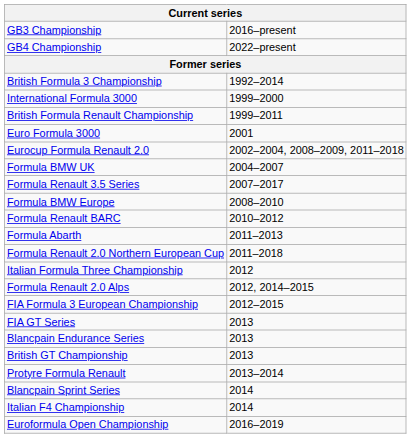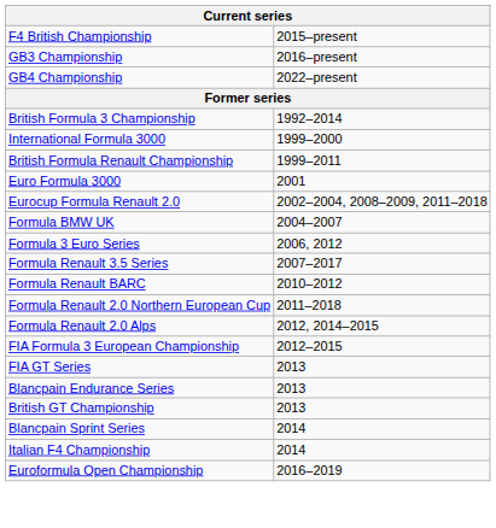 <table class="wikitable" style="font-size:85%;">
 <tr>
 <th colspan=2>Current series</th>
+</tr>
+<tr>
+<td><a href='#'>F4 British Championship</a></td>
+<td>2015–present</td>
 </tr>
 <tr>
 <td><a href='#'>GB3 Championship</a></td>
 <td>2016–present</td>
 </tr>
 <tr>
 <td><a href='#'>GB4 Championship</a></td>
 <td>2022–present</td>
 </tr>
 <tr>
 <th colspan=2>Former series</th>
 </tr>
 <tr>
 <td><a href='#'>British Formula 3 Championship</a></td>
 <td>1992–2014</td>
 </tr>
 <tr>
 <td><a href='#'>International Formula 3000</a></td>
 <td>1999–2000</td>
 </tr>
 <tr>
 <td><a href='#'>British Formula Renault Championship</a></td>
 <td>1999–2011</td>
 </tr>
 <tr>
 <td><a href='#'>Euro Formula 3000</a></td>
 <td>2001</td>
 </tr>
 <tr>
 <td><a href='#'>Eurocup Formula Renault 2.0</a></td>
 <td>2002–2004, 2008–2009, 2011–2018</td>
 </tr>
 <tr>
 <td><a href='#'>Formula BMW UK</a></td>
 <td>2004–2007</td>
 </tr>
 <tr>
+<td><a href='#'>Formula 3 Euro Series</a></td>
+<td>2006, 2012</td>
+</tr>
+<tr>
 <td><a href='#'>Formula Renault 3.5 Series</a></td>
 <td>2007–2017</td>
-</tr>
-<tr>
-<td><a href='#'>Formula BMW Europe</a></td>
-<td>2008–2010</td>
 </tr>
 <tr>
 <td><a href='#'>Formula Renault BARC</a></td>
 <td>2010–2012</td>
 </tr>
 <tr>
-<td><a href='#'>Formula Abarth</a></td>
-<td>2011–2013</td>
-</tr>
-<tr>
 <td><a href='#'>Formula Renault 2.0 Northern European Cup</a></td>
 <td>2011–2018</td>
-</tr>
-<tr>
-<td><a href='#'>Italian Formula Three Championship</a></td>
-<td>2012</td>
 </tr>
 <tr>
 <td><a href='#'>Formula Renault 2.0 Alps</a></td>
 <td>2012, 2014–2015</td>
 </tr>
 <tr>
 <td><a href='#'>FIA Formula 3 European Championship</a></td>
 <td>2012–2015</td>
 </tr>
 <tr>
 <td><a href='#'>FIA GT Series</a></td>
 <td>2013</td>
 </tr>
 <tr>
 <td><a href='#'>Blancpain Endurance Series</a></td>
 <td>2013</td>
 </tr>
 <tr>
 <td><a href='#'>British GT Championship</a></td>
 <td>2013</td>
 </tr>
 <tr>
-<td><a href='#'>Protyre Formula Renault</a></td>
-<td>2013–2014</td>
-</tr>
-<tr>
 <td><a href='#'>Blancpain Sprint Series</a></td>
 <td>2014</td>
 </tr>
 <tr>
 <td><a href='#'>Italian F4 Championship</a></td>
 <td>2014</td>
 </tr>
 <tr>
 <td><a href='#'>Euroformula Open Championship</a></td>
 <td>2016–2019</td>
 </tr>
 </table>
